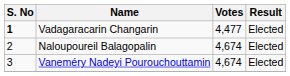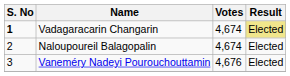 <table class="wikitable sortable">
 <tr>
 <th>S. No</th>
 <th>Name</th>
 <th>Votes</th>
 <th>Result</th>
 </tr>
 <tr>
 <td><strong>1</strong></td>
 <td>Vadagaracarin Changarin</td>
-<td>4,477</td>
-<td>Elected</td>
+<td>4,674</td>
+<td style="background: khaki;">Elected</td>
 </tr>
 <tr>
 <td>2</td>
 <td>Naloupoureil Balagopalin</td>
 <td>4,674</td>
 <td>Elected</td>
 </tr>
 <tr>
 <td>3</td>
 <td><a href='#'>Vaneméry Nadeyi Pourouchouttamin</a></td>
-<td>4,674</td>
+<td>4,676</td>
 <td>Elected</td>
 </tr>
 <tr>
 </tr>
 </table>
